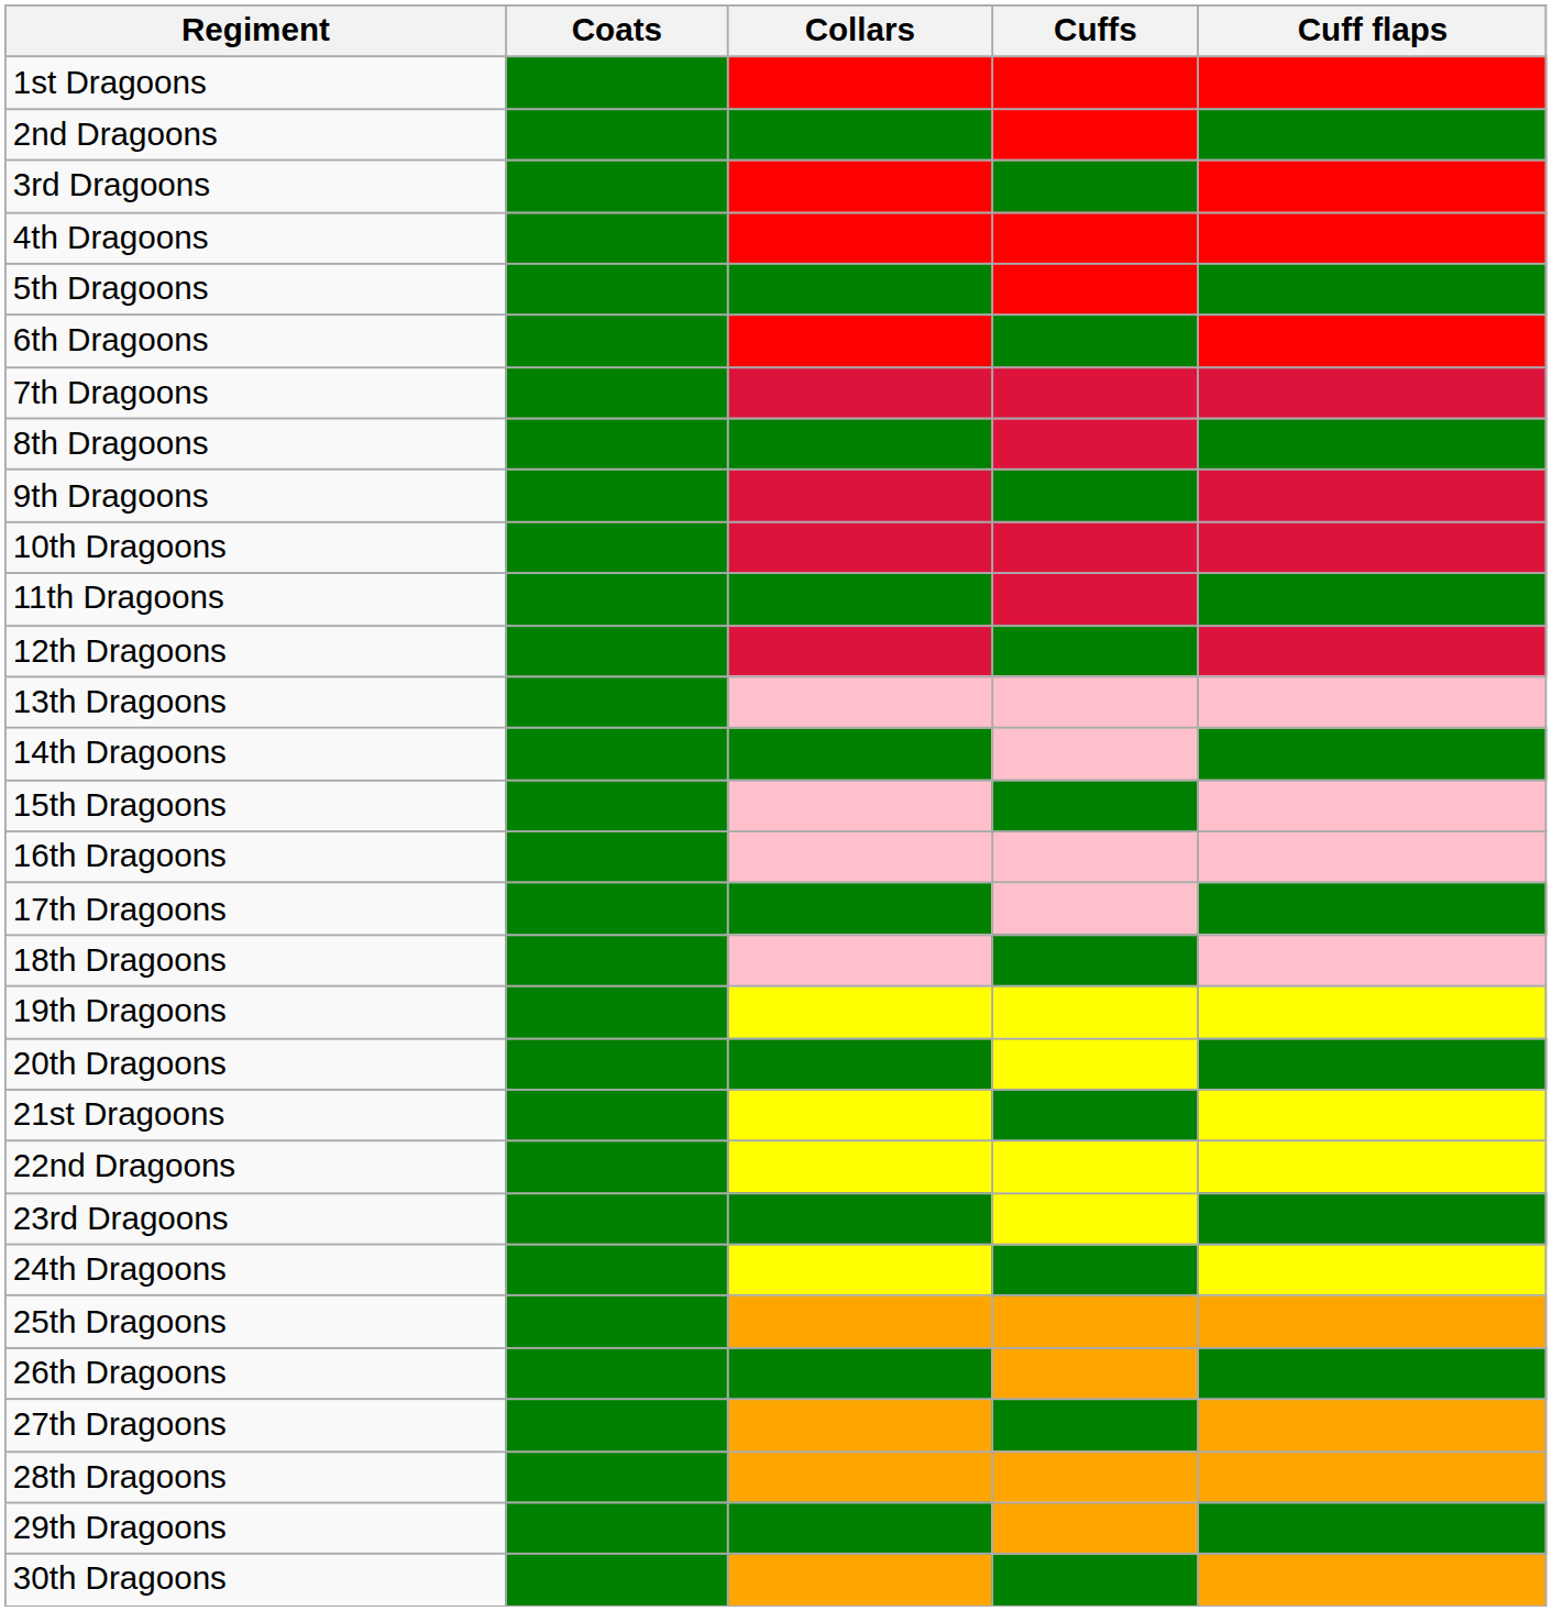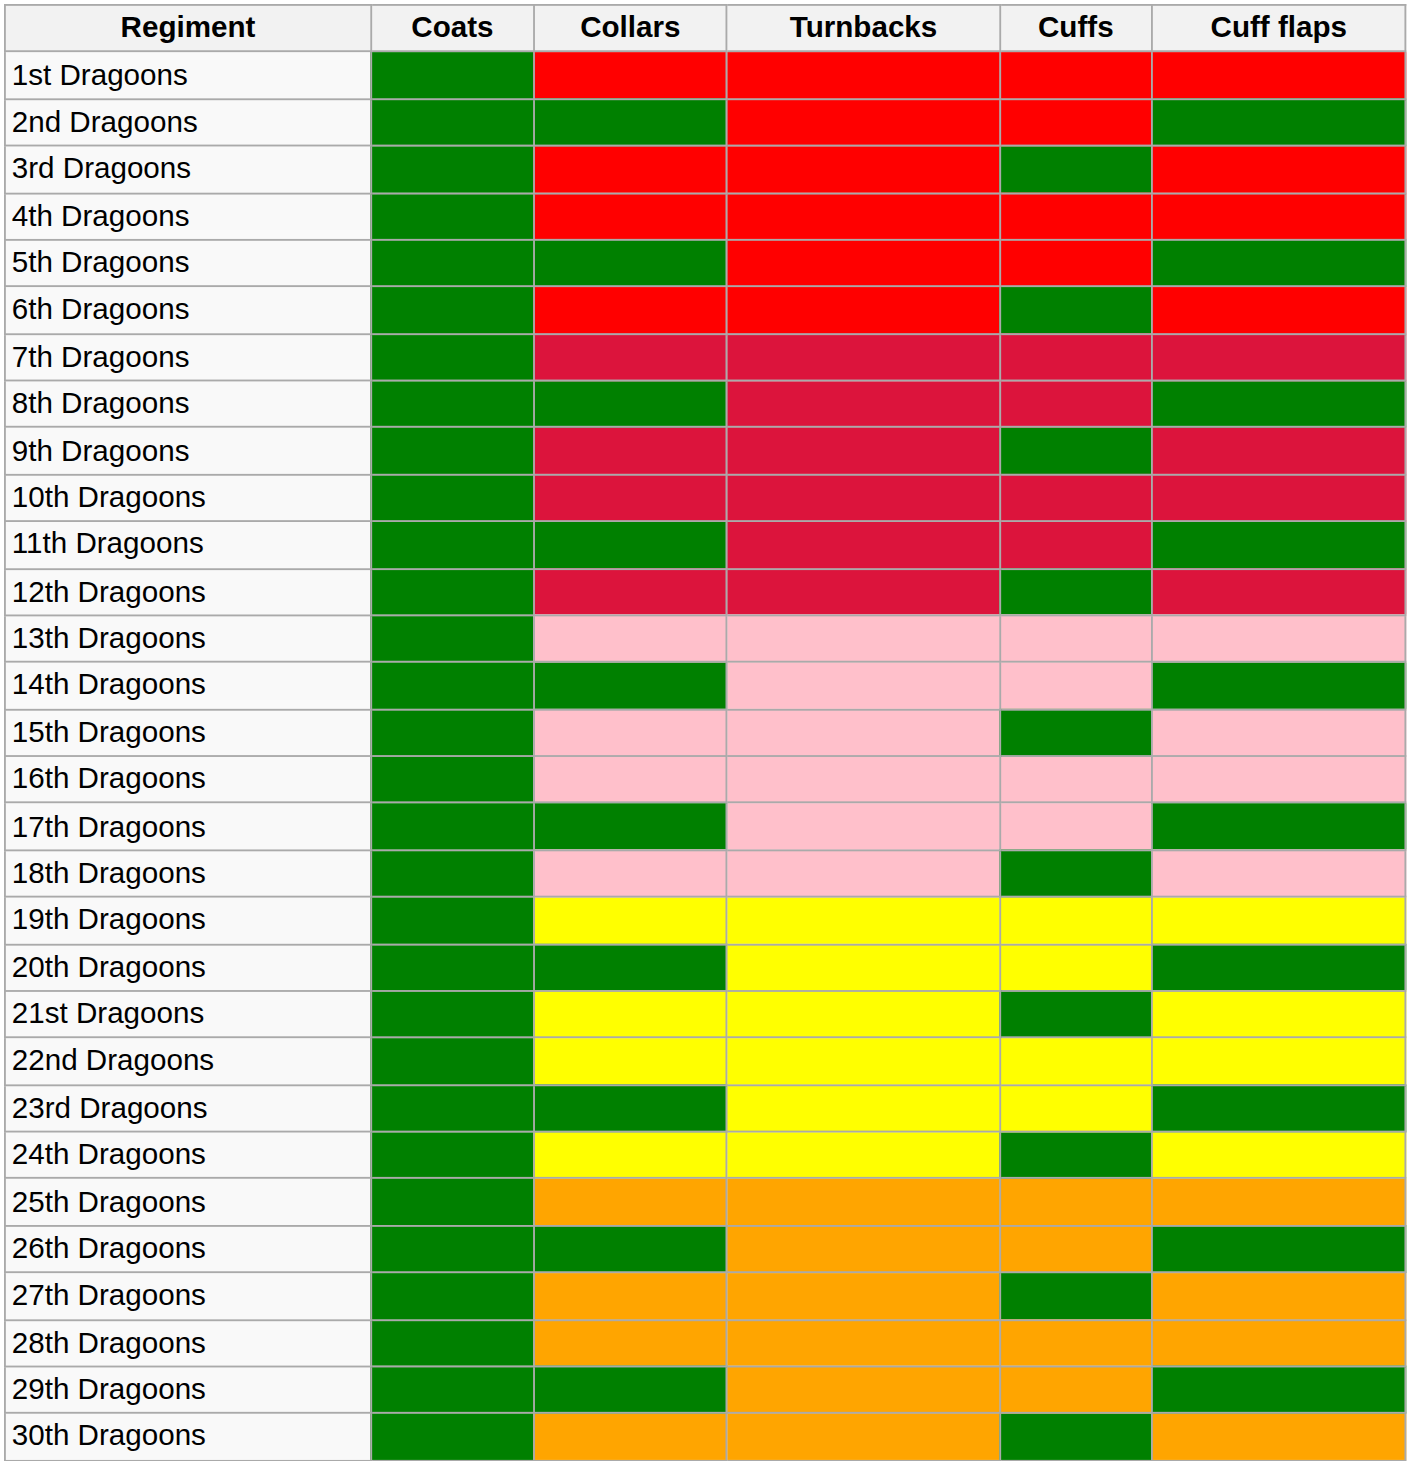 <table class="wikitable sortable" style="width:60%;">
 <tr>
 <th>Regiment</th>
 <th>Coats</th>
 <th>Collars</th>
+<th>Turnbacks</th>
 <th>Cuffs</th>
 <th>Cuff flaps</th>
 </tr>
 <tr>
 <td>1st Dragoons</td>
 <td style="background:green;"></td>
 <td style="background:#f00;"></td>
 <td style="background:#f00;"></td>
 <td style="background:#f00;"></td>
+<td style="background:#f00;"></td>
 </tr>
 <tr>
 <td>2nd Dragoons</td>
 <td style="background:green;"></td>
 <td style="background:green;"></td>
 <td style="background:#f00;"></td>
+<td style="background:#f00;"></td>
 <td style="background:green;"></td>
 </tr>
 <tr>
 <td>3rd Dragoons</td>
 <td style="background:green;"></td>
+<td style="background:#f00;"></td>
 <td style="background:#f00;"></td>
 <td style="background:green;"></td>
 <td style="background:#f00;"></td>
 </tr>
 <tr>
 <td>4th Dragoons</td>
 <td style="background:green;"></td>
 <td style="background:#f00;"></td>
 <td style="background:#f00;"></td>
 <td style="background:#f00;"></td>
+<td style="background:#f00;"></td>
 </tr>
 <tr>
 <td>5th Dragoons</td>
 <td style="background:green;"></td>
 <td style="background:green;"></td>
 <td style="background:#f00;"></td>
+<td style="background:#f00;"></td>
 <td style="background:green;"></td>
 </tr>
 <tr>
 <td>6th Dragoons</td>
 <td style="background:green;"></td>
+<td style="background:#f00;"></td>
 <td style="background:#f00;"></td>
 <td style="background:green;"></td>
 <td style="background:#f00;"></td>
 </tr>
 <tr>
 <td>7th Dragoons</td>
 <td style="background:green;"></td>
 <td style="background:crimson;"></td>
 <td style="background:crimson;"></td>
 <td style="background:crimson;"></td>
+<td style="background:crimson;"></td>
 </tr>
 <tr>
 <td>8th Dragoons</td>
 <td style="background:green;"></td>
 <td style="background:green;"></td>
 <td style="background:crimson;"></td>
+<td style="background:crimson;"></td>
 <td style="background:green;"></td>
 </tr>
 <tr>
 <td>9th Dragoons</td>
 <td style="background:green;"></td>
+<td style="background:crimson;"></td>
 <td style="background:crimson;"></td>
 <td style="background:green;"></td>
 <td style="background:crimson;"></td>
 </tr>
 <tr>
 <td>10th Dragoons</td>
 <td style="background:green;"></td>
 <td style="background:crimson;"></td>
 <td style="background:crimson;"></td>
 <td style="background:crimson;"></td>
+<td style="background:crimson;"></td>
 </tr>
 <tr>
 <td>11th Dragoons</td>
 <td style="background:green;"></td>
 <td style="background:green;"></td>
 <td style="background:crimson;"></td>
+<td style="background:crimson;"></td>
 <td style="background:green;"></td>
 </tr>
 <tr>
 <td>12th Dragoons</td>
 <td style="background:green;"></td>
+<td style="background:crimson;"></td>
 <td style="background:crimson;"></td>
 <td style="background:green;"></td>
 <td style="background:crimson;"></td>
 </tr>
 <tr>
 <td>13th Dragoons</td>
 <td style="background:green;"></td>
 <td style="background:pink;"></td>
 <td style="background:pink;"></td>
 <td style="background:pink;"></td>
+<td style="background:pink;"></td>
 </tr>
 <tr>
 <td>14th Dragoons</td>
 <td style="background:green;"></td>
 <td style="background:green;"></td>
 <td style="background:pink;"></td>
+<td style="background:pink;"></td>
 <td style="background:green;"></td>
 </tr>
 <tr>
 <td>15th Dragoons</td>
 <td style="background:green;"></td>
+<td style="background:pink;"></td>
 <td style="background:pink;"></td>
 <td style="background:green;"></td>
 <td style="background:pink;"></td>
 </tr>
 <tr>
 <td>16th Dragoons</td>
 <td style="background:green;"></td>
 <td style="background:pink;"></td>
 <td style="background:pink;"></td>
 <td style="background:pink;"></td>
+<td style="background:pink;"></td>
 </tr>
 <tr>
 <td>17th Dragoons</td>
 <td style="background:green;"></td>
 <td style="background:green;"></td>
 <td style="background:pink;"></td>
+<td style="background:pink;"></td>
 <td style="background:green;"></td>
 </tr>
 <tr>
 <td>18th Dragoons</td>
 <td style="background:green;"></td>
+<td style="background:pink;"></td>
 <td style="background:pink;"></td>
 <td style="background:green;"></td>
 <td style="background:pink;"></td>
 </tr>
 <tr>
 <td>19th Dragoons</td>
 <td style="background:green;"></td>
 <td style="background:#ff0;"></td>
 <td style="background:#ff0;"></td>
 <td style="background:#ff0;"></td>
+<td style="background:#ff0;"></td>
 </tr>
 <tr>
 <td>20th Dragoons</td>
 <td style="background:green;"></td>
 <td style="background:green;"></td>
 <td style="background:#ff0;"></td>
+<td style="background:#ff0;"></td>
 <td style="background:green;"></td>
 </tr>
 <tr>
 <td>21st Dragoons</td>
 <td style="background:green;"></td>
+<td style="background:#ff0;"></td>
 <td style="background:#ff0;"></td>
 <td style="background:green;"></td>
 <td style="background:#ff0;"></td>
 </tr>
 <tr>
 <td>22nd Dragoons</td>
 <td style="background:green;"></td>
 <td style="background:#ff0;"></td>
 <td style="background:#ff0;"></td>
 <td style="background:#ff0;"></td>
+<td style="background:#ff0;"></td>
 </tr>
 <tr>
 <td>23rd Dragoons</td>
 <td style="background:green;"></td>
 <td style="background:green;"></td>
 <td style="background:#ff0;"></td>
+<td style="background:#ff0;"></td>
 <td style="background:green;"></td>
 </tr>
 <tr>
 <td>24th Dragoons</td>
 <td style="background:green;"></td>
+<td style="background:#ff0;"></td>
 <td style="background:#ff0;"></td>
 <td style="background:green;"></td>
 <td style="background:#ff0;"></td>
 </tr>
 <tr>
 <td>25th Dragoons</td>
 <td style="background:green;"></td>
 <td style="background:orange;"></td>
 <td style="background:orange;"></td>
 <td style="background:orange;"></td>
+<td style="background:orange;"></td>
 </tr>
 <tr>
 <td>26th Dragoons</td>
 <td style="background:green;"></td>
 <td style="background:green;"></td>
 <td style="background:orange;"></td>
+<td style="background:orange;"></td>
 <td style="background:green;"></td>
 </tr>
 <tr>
 <td>27th Dragoons</td>
 <td style="background:green;"></td>
+<td style="background:orange;"></td>
 <td style="background:orange;"></td>
 <td style="background:green;"></td>
 <td style="background:orange;"></td>
 </tr>
 <tr>
 <td>28th Dragoons</td>
 <td style="background:green;"></td>
 <td style="background:orange;"></td>
 <td style="background:orange;"></td>
 <td style="background:orange;"></td>
+<td style="background:orange;"></td>
 </tr>
 <tr>
 <td>29th Dragoons</td>
 <td style="background:green;"></td>
 <td style="background:green;"></td>
+<td style="background:orange;"></td>
 <td style="background:orange;"></td>
 <td style="background:green;"></td>
 </tr>
 <tr>
 <td>30th Dragoons</td>
 <td style="background:green;"></td>
 <td style="background:orange;"></td>
+<td style="background:orange;"></td>
 <td style="background:green;"></td>
 <td style="background:orange;"></td>
 </tr>
 </table>
